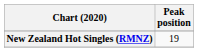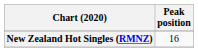 <table class="wikitable sortable plainrowheaders" style="text-align:center">
 <tr>
 <th scope="col">Chart (2020)</th>
 <th scope="col">Peak<br>position</th>
 </tr>
 <tr>
 </tr>
 <tr>
 <th scope="row">New Zealand Hot Singles (<a href='#'>RMNZ</a>)</th>
-<td>19</td>
+<td>16</td>
 </tr>
 <tr>
 </tr>
 <tr>
 </tr>
 <tr>
 </tr>
 </table>
